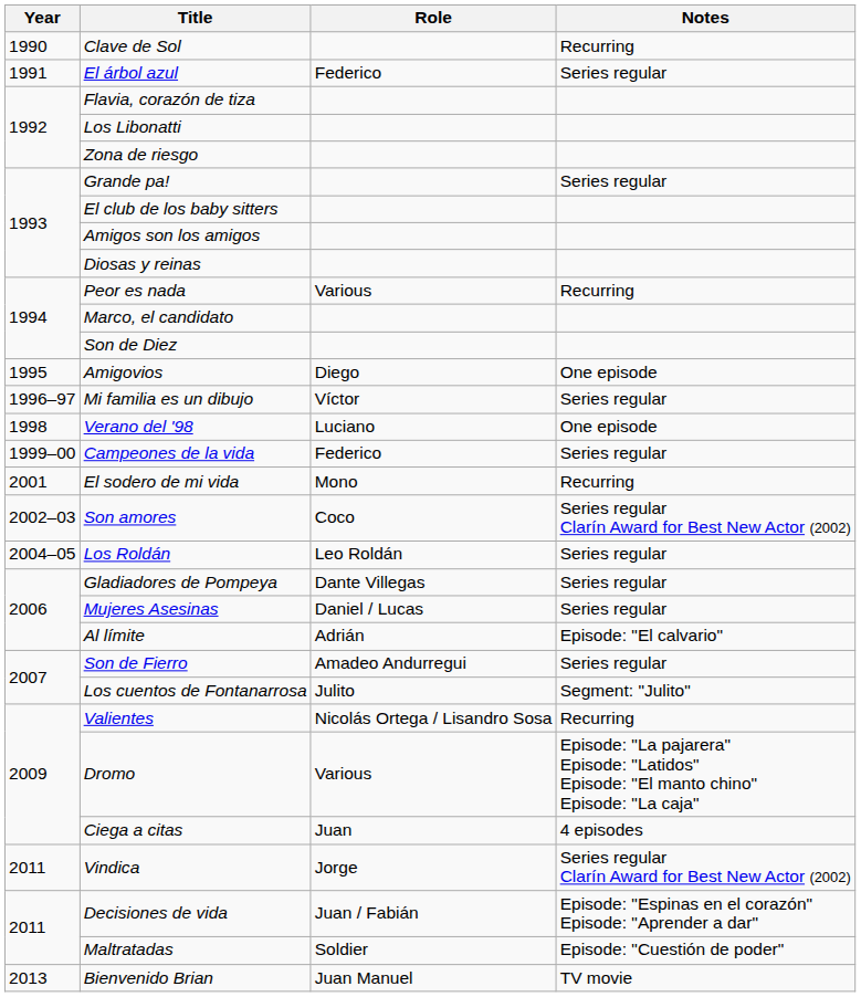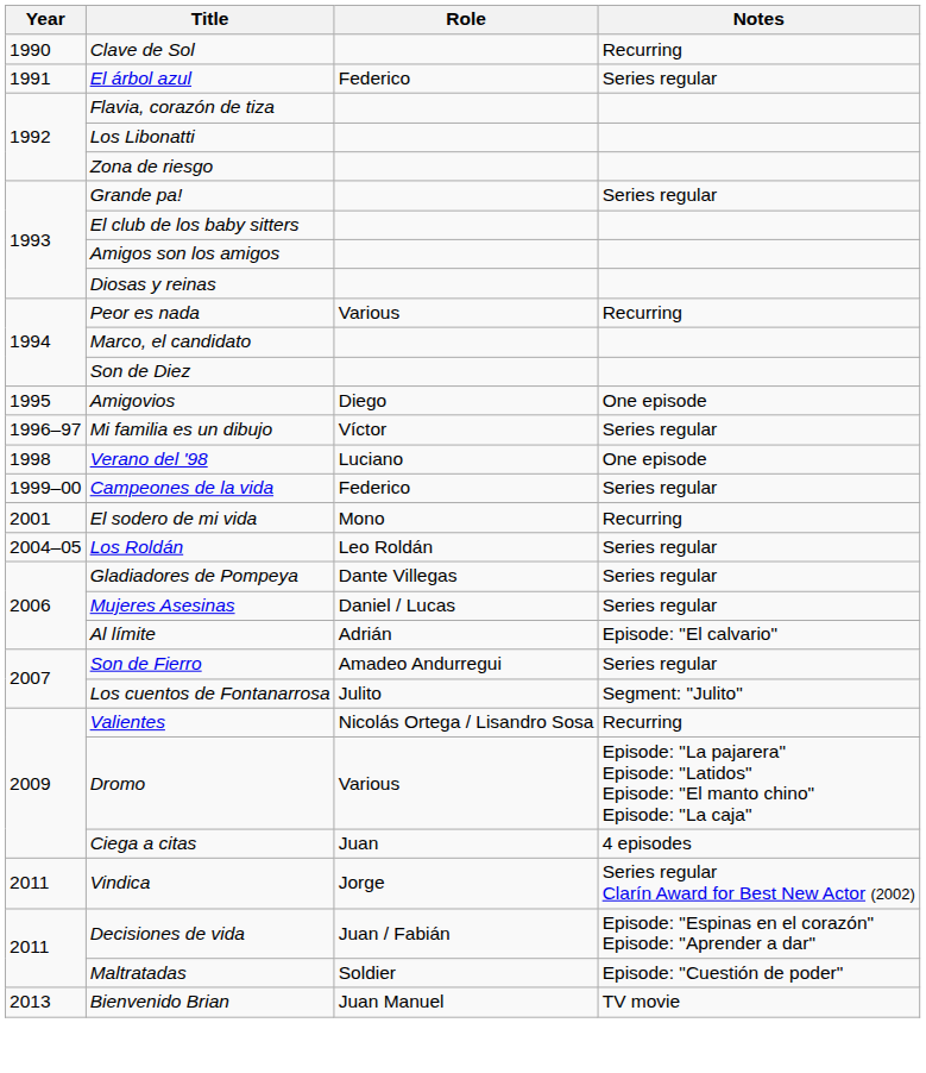 <table class="wikitable sortable">
 <tr>
 <th>Year</th>
 <th>Title</th>
 <th>Role</th>
 <th class="unsortable">Notes</th>
 </tr>
 <tr>
 <td>1990</td>
 <td><em>Clave de Sol</em></td>
 <td></td>
 <td>Recurring</td>
 </tr>
 <tr>
 <td>1991</td>
 <td><em><a href='#'>El árbol azul</a></em></td>
 <td>Federico</td>
 <td>Series regular</td>
 </tr>
 <tr>
 <td rowspan=3>1992</td>
 <td><em>Flavia, corazón de tiza</em></td>
 <td></td>
 <td></td>
 </tr>
 <tr>
 <td><em>Los Libonatti</em></td>
 <td></td>
 <td></td>
 </tr>
 <tr>
 <td><em>Zona de riesgo</em></td>
 <td></td>
 <td></td>
 </tr>
 <tr>
 <td rowspan=4>1993</td>
 <td><em>Grande pa!</em></td>
 <td></td>
 <td>Series regular</td>
 </tr>
 <tr>
 <td><em>El club de los baby sitters</em></td>
 <td></td>
 <td></td>
 </tr>
 <tr>
 <td><em>Amigos son los amigos</em></td>
 <td></td>
 <td></td>
 </tr>
 <tr>
 <td><em>Diosas y reinas</em></td>
 <td></td>
 <td></td>
 </tr>
 <tr>
 <td rowspan=3>1994</td>
 <td><em>Peor es nada</em></td>
 <td>Various</td>
 <td>Recurring</td>
 </tr>
 <tr>
 <td><em>Marco, el candidato</em></td>
 <td></td>
 <td></td>
 </tr>
 <tr>
 <td><em>Son de Diez</em></td>
 <td></td>
 <td></td>
 </tr>
 <tr>
 <td>1995</td>
 <td><em>Amigovios</em></td>
 <td>Diego</td>
 <td>One episode</td>
 </tr>
 <tr>
 <td>1996–97</td>
 <td><em>Mi familia es un dibujo</em></td>
 <td>Víctor</td>
 <td>Series regular</td>
 </tr>
 <tr>
 <td>1998</td>
 <td><em><a href='#'>Verano del '98</a></em></td>
 <td>Luciano</td>
 <td>One episode</td>
 </tr>
 <tr>
 <td>1999–00</td>
 <td><em><a href='#'>Campeones de la vida</a></em></td>
 <td>Federico</td>
 <td>Series regular</td>
 </tr>
 <tr>
 <td>2001</td>
 <td><em>El sodero de mi vida</em></td>
 <td>Mono</td>
 <td>Recurring</td>
 </tr>
 <tr>
-<td>2002–03</td>
-<td><em><a href='#'>Son amores</a></em></td>
-<td>Coco</td>
-<td>Series regular <br> <a href='#'>Clarín Award for Best New Actor</a> <small>(2002)</small></td>
-</tr>
-<tr>
 <td>2004–05</td>
 <td><em><a href='#'>Los Roldán</a></em></td>
 <td>Leo Roldán</td>
 <td>Series regular</td>
 </tr>
 <tr>
 <td rowspan=3>2006</td>
 <td><em>Gladiadores de Pompeya</em></td>
 <td>Dante Villegas</td>
 <td>Series regular</td>
 </tr>
 <tr>
 <td><em><a href='#'>Mujeres Asesinas</a></em></td>
 <td>Daniel / Lucas</td>
 <td>Series regular</td>
 </tr>
 <tr>
 <td><em>Al límite</em></td>
 <td>Adrián</td>
 <td>Episode: "El calvario"</td>
 </tr>
 <tr>
 <td rowspan=2>2007</td>
 <td><em><a href='#'>Son de Fierro</a></em></td>
 <td>Amadeo Andurregui</td>
 <td>Series regular</td>
 </tr>
 <tr>
 <td><em>Los cuentos de Fontanarrosa</em></td>
 <td>Julito</td>
 <td>Segment: "Julito"</td>
 </tr>
 <tr>
 <td rowspan=3>2009</td>
 <td><em><a href='#'>Valientes</a></em></td>
 <td>Nicolás Ortega / Lisandro Sosa</td>
 <td>Recurring</td>
 </tr>
 <tr>
 <td><em>Dromo</em></td>
 <td>Various</td>
 <td>Episode: "La pajarera" <br>Episode: "Latidos"<br>Episode: "El manto chino"<br>Episode: "La caja"</td>
 </tr>
 <tr>
 <td><em>Ciega a citas</em></td>
 <td>Juan</td>
 <td>4 episodes</td>
 </tr>
 <tr>
 <td>2011</td>
 <td><em>Vindica</em></td>
 <td>Jorge</td>
 <td>Series regular <br> <a href='#'>Clarín Award for Best New Actor</a> <small>(2002)</small></td>
 </tr>
 <tr>
 <td rowspan=2>2011</td>
 <td><em>Decisiones de vida</em></td>
 <td>Juan / Fabián</td>
 <td>Episode: "Espinas en el corazón" <br>Episode: "Aprender a dar"</td>
 </tr>
 <tr>
 <td><em>Maltratadas</em></td>
 <td>Soldier</td>
 <td>Episode: "Cuestión de poder"</td>
 </tr>
 <tr>
 <td>2013</td>
 <td><em>Bienvenido Brian</em></td>
 <td>Juan Manuel</td>
 <td>TV movie</td>
 </tr>
 </table>
